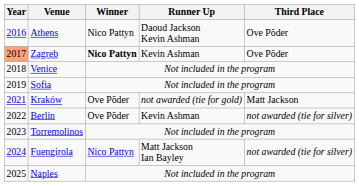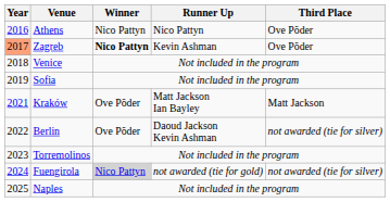 <table class="wikitable" border="1">
 <tr>
 <th>Year</th>
 <th>Venue</th>
 <th>Winner</th>
 <th>Runner Up</th>
 <th>Third Place</th>
 </tr>
 <tr>
 <td><a href='#'>2016</a></td>
 <td> <a href='#'>Athens</a></td>
 <td> Nico Pattyn</td>
-<td> Daoud Jackson <br>  Kevin Ashman</td>
+<td> Nico Pattyn</td>
 <td> Ove Põder</td>
 </tr>
 <tr>
 <td style="background: lightsalmon;">2017</td>
 <td> <a href='#'>Zagreb</a></td>
 <td><strong> Nico Pattyn</strong></td>
 <td> Kevin Ashman</td>
 <td> Ove Põder</td>
 </tr>
 <tr>
 <td>2018</td>
 <td> <a href='#'>Venice</a></td>
 <td colspan=3 align=center><em>Not included in the program</em></td>
 </tr>
 <tr>
 <td>2019</td>
 <td> <a href='#'>Sofia</a></td>
 <td colspan=3 align=center><em>Not included in the program</em></td>
 </tr>
 <tr>
 <td><a href='#'>2021</a></td>
 <td> <a href='#'>Kraków</a></td>
 <td> Ove Põder</td>
-<td><em>not awarded (tie for gold)</em></td>
+<td> Matt Jackson <br>  Ian Bayley</td>
 <td> Matt Jackson</td>
 </tr>
 <tr>
 <td>2022</td>
 <td> <a href='#'>Berlin</a></td>
 <td> Ove Põder</td>
-<td> Kevin Ashman</td>
+<td> Daoud Jackson <br>  Kevin Ashman</td>
 <td><em>not awarded (tie for silver)</em></td>
 </tr>
 <tr>
 <td>2023</td>
 <td> <a href='#'>Torremolinos</a></td>
 <td colspan=3 align=center><em>Not included in the program</em></td>
 </tr>
 <tr>
 <td><a href='#'>2024</a></td>
 <td> <a href='#'>Fuengirola</a></td>
-<td> <a href='#'>Nico Pattyn</a></td>
-<td> Matt Jackson <br>  Ian Bayley</td>
+<td style="background: lightgrey;"> <a href='#'>Nico Pattyn</a></td>
+<td><em>not awarded (tie for gold)</em></td>
 <td><em>not awarded (tie for silver)</em></td>
 </tr>
 <tr>
 <td>2025</td>
 <td> <a href='#'>Naples</a></td>
 <td colspan=3 align=center><em>Not included in the program</em></td>
 </tr>
 </table>
